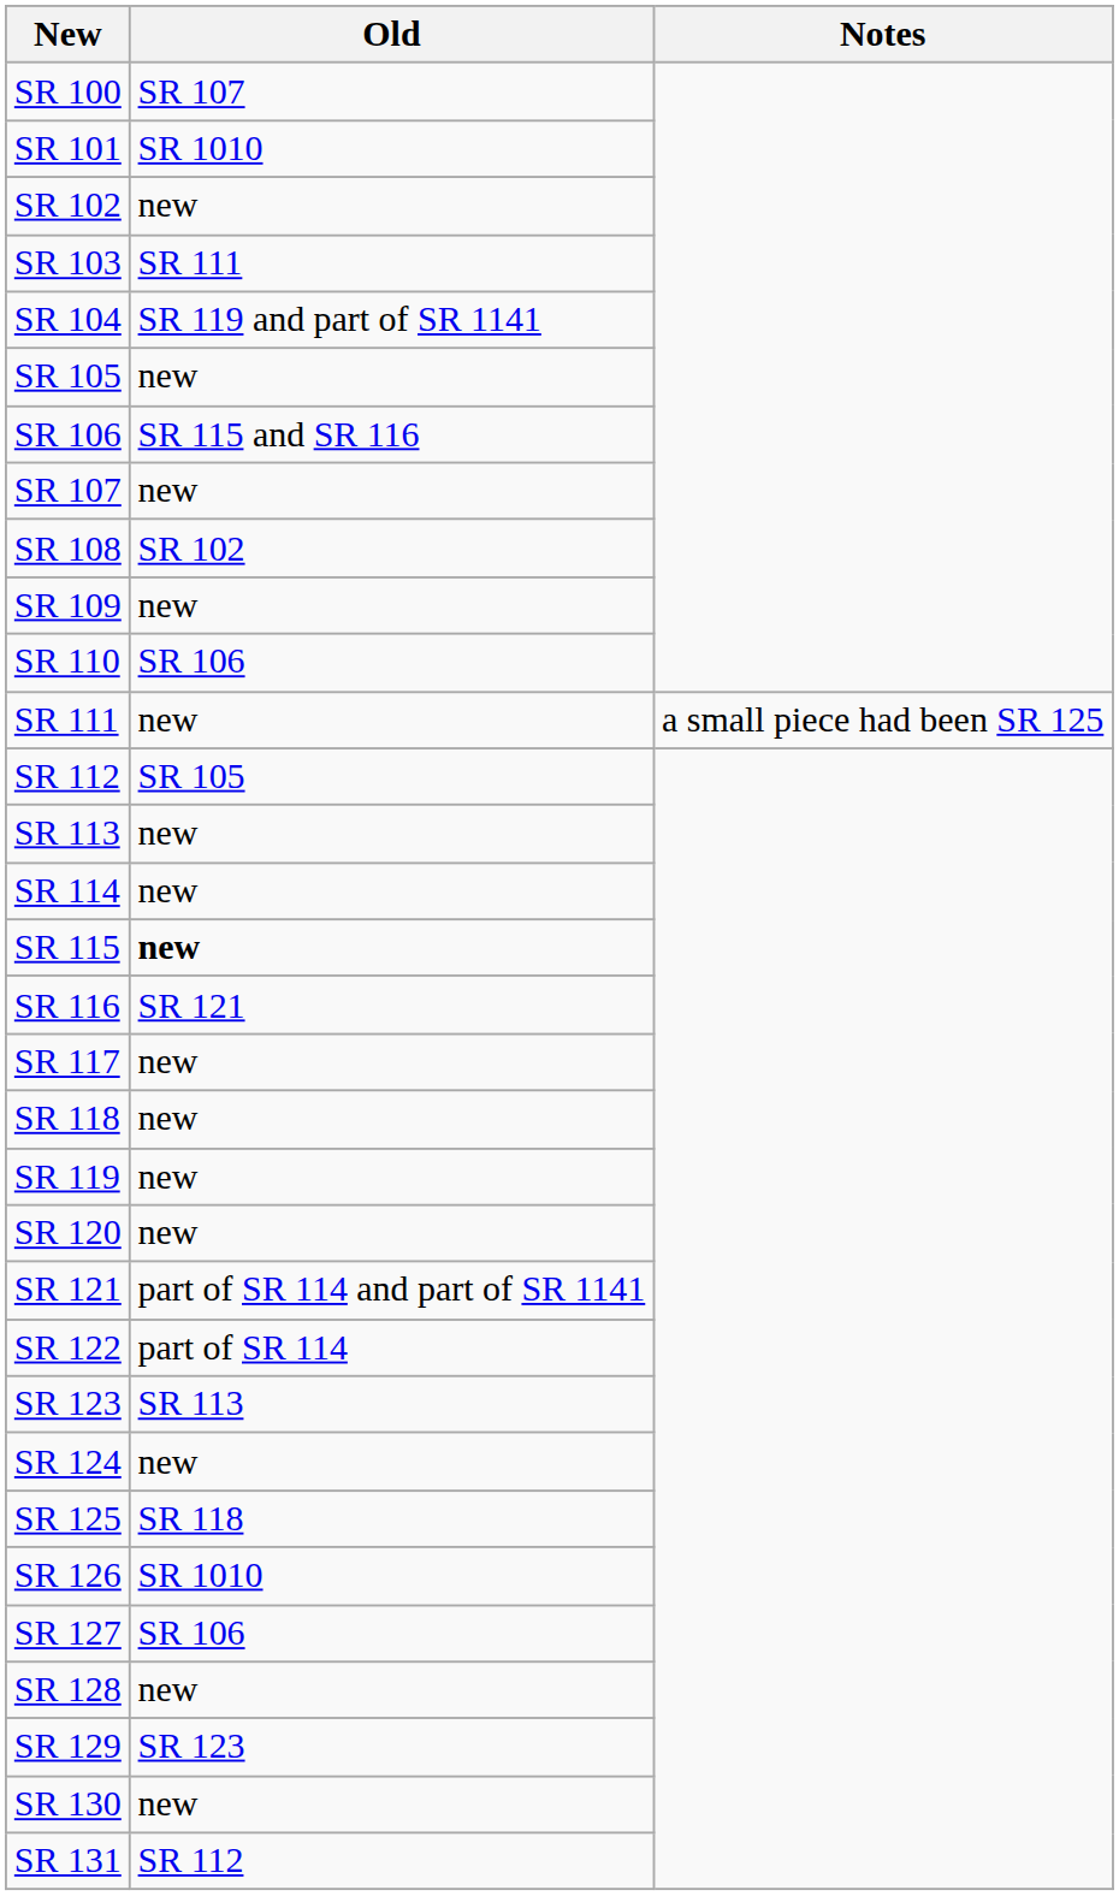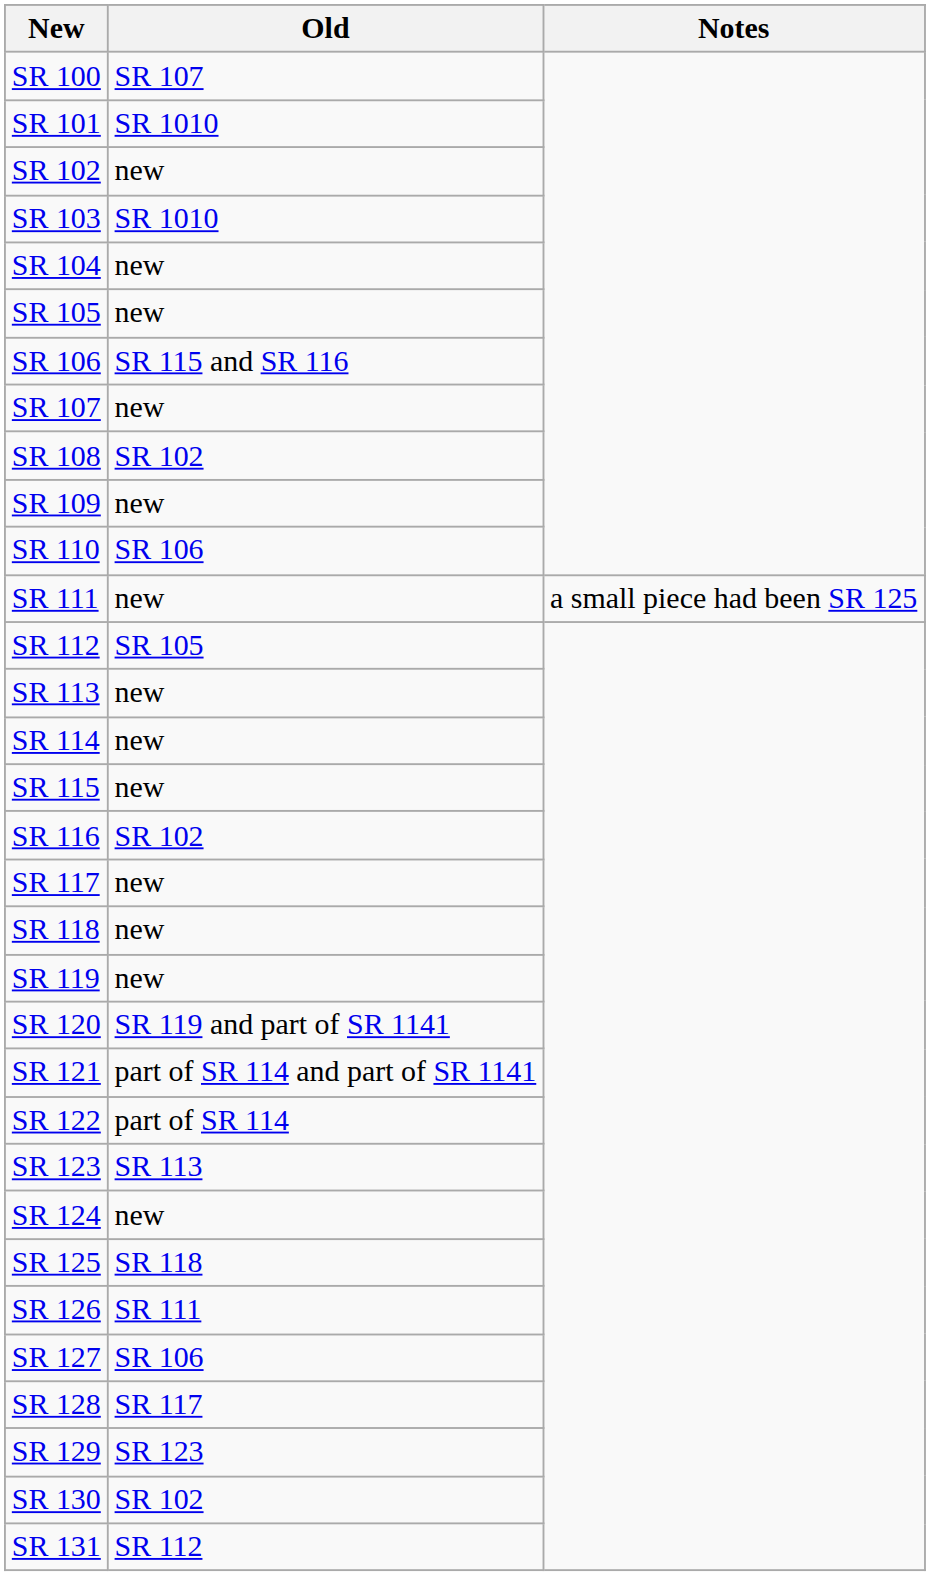 <table class=wikitable>
 <tr>
 <th>New</th>
 <th>Old</th>
 <th>Notes</th>
 </tr>
 <tr>
 <td><a href='#'>SR 100</a></td>
 <td><a href='#'>SR 107</a></td>
 </tr>
 <tr>
 <td><a href='#'>SR 101</a></td>
 <td><a href='#'>SR 1010</a></td>
 </tr>
 <tr>
 <td><a href='#'>SR 102</a></td>
 <td>new</td>
 </tr>
 <tr>
 <td><a href='#'>SR 103</a></td>
-<td><a href='#'>SR 111</a></td>
+<td><a href='#'>SR 1010</a></td>
 </tr>
 <tr>
 <td><a href='#'>SR 104</a></td>
-<td><a href='#'>SR 119</a> and part of <a href='#'>SR 1141</a></td>
+<td>new</td>
 </tr>
 <tr>
 <td><a href='#'>SR 105</a></td>
 <td>new</td>
 </tr>
 <tr>
 <td><a href='#'>SR 106</a></td>
 <td><a href='#'>SR 115</a> and <a href='#'>SR 116</a></td>
 </tr>
 <tr>
 <td><a href='#'>SR 107</a></td>
 <td>new</td>
 </tr>
 <tr>
 <td><a href='#'>SR 108</a></td>
 <td><a href='#'>SR 102</a></td>
 </tr>
 <tr>
 <td><a href='#'>SR 109</a></td>
 <td>new</td>
 </tr>
 <tr>
 <td><a href='#'>SR 110</a></td>
 <td><a href='#'>SR 106</a></td>
 </tr>
 <tr>
 <td><a href='#'>SR 111</a></td>
 <td>new</td>
 <td>a small piece had been <a href='#'>SR 125</a></td>
 </tr>
 <tr>
 <td><a href='#'>SR 112</a></td>
 <td><a href='#'>SR 105</a></td>
 </tr>
 <tr>
 <td><a href='#'>SR 113</a></td>
 <td>new</td>
 </tr>
 <tr>
 <td><a href='#'>SR 114</a></td>
 <td>new</td>
 </tr>
 <tr>
 <td><a href='#'>SR 115</a></td>
-<td><strong>new</strong></td>
+<td>new</td>
 </tr>
 <tr>
 <td><a href='#'>SR 116</a></td>
-<td><a href='#'>SR 121</a></td>
+<td><a href='#'>SR 102</a></td>
 </tr>
 <tr>
 <td><a href='#'>SR 117</a></td>
 <td>new</td>
 </tr>
 <tr>
 <td><a href='#'>SR 118</a></td>
 <td>new</td>
 </tr>
 <tr>
 <td><a href='#'>SR 119</a></td>
 <td>new</td>
 </tr>
 <tr>
 <td><a href='#'>SR 120</a></td>
-<td>new</td>
+<td><a href='#'>SR 119</a> and part of <a href='#'>SR 1141</a></td>
 </tr>
 <tr>
 <td><a href='#'>SR 121</a></td>
 <td>part of <a href='#'>SR 114</a> and part of <a href='#'>SR 1141</a></td>
 </tr>
 <tr>
 <td><a href='#'>SR 122</a></td>
 <td>part of <a href='#'>SR 114</a></td>
 </tr>
 <tr>
 <td><a href='#'>SR 123</a></td>
 <td><a href='#'>SR 113</a></td>
 </tr>
 <tr>
 <td><a href='#'>SR 124</a></td>
 <td>new</td>
 </tr>
 <tr>
 <td><a href='#'>SR 125</a></td>
 <td><a href='#'>SR 118</a></td>
 </tr>
 <tr>
 <td><a href='#'>SR 126</a></td>
-<td><a href='#'>SR 1010</a></td>
+<td><a href='#'>SR 111</a></td>
 </tr>
 <tr>
 <td><a href='#'>SR 127</a></td>
 <td><a href='#'>SR 106</a></td>
 </tr>
 <tr>
 <td><a href='#'>SR 128</a></td>
-<td>new</td>
+<td><a href='#'>SR 117</a></td>
 </tr>
 <tr>
 <td><a href='#'>SR 129</a></td>
 <td><a href='#'>SR 123</a></td>
 </tr>
 <tr>
 <td><a href='#'>SR 130</a></td>
-<td>new</td>
+<td><a href='#'>SR 102</a></td>
 </tr>
 <tr>
 <td><a href='#'>SR 131</a></td>
 <td><a href='#'>SR 112</a></td>
 </tr>
 </table>
